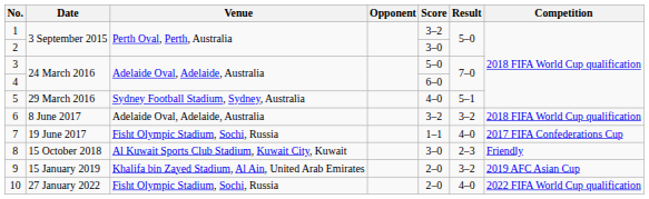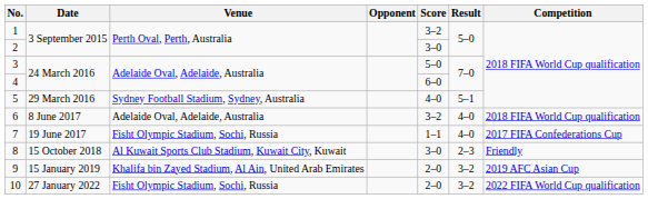 <table class="wikitable sortable">
 <tr>
 <th scope="col">No.</th>
 <th scope="col">Date</th>
 <th scope="col">Venue</th>
 <th scope="col">Opponent</th>
 <th scope="col">Score</th>
 <th scope="col">Result</th>
 <th scope="col">Competition</th>
 </tr>
 <tr>
 <td align="center">1</td>
 <td rowspan="2">3 September 2015</td>
 <td rowspan="2"><a href='#'>Perth Oval</a>, <a href='#'>Perth</a>, Australia</td>
 <td rowspan="2"></td>
 <td align="center">3–2</td>
 <td align=center rowspan="2">5–0</td>
 <td rowspan="5"><a href='#'>2018 FIFA World Cup qualification</a></td>
 </tr>
 <tr>
 <td align="center">2</td>
 <td align="center">3–0</td>
 </tr>
 <tr>
 <td align="center">3</td>
 <td rowspan="2">24 March 2016</td>
 <td rowspan="2"><a href='#'>Adelaide Oval</a>, <a href='#'>Adelaide</a>, Australia</td>
 <td rowspan="2"></td>
 <td align="center">5–0</td>
 <td align=center rowspan="2">7–0</td>
 </tr>
 <tr>
 <td align="center">4</td>
 <td align="center">6–0</td>
 </tr>
 <tr>
 <td align="center">5</td>
 <td>29 March 2016</td>
 <td><a href='#'>Sydney Football Stadium</a>, <a href='#'>Sydney</a>, Australia</td>
 <td></td>
 <td align="center">4–0</td>
 <td align="center">5–1</td>
 </tr>
 <tr>
 <td align="center">6</td>
 <td>8 June 2017</td>
 <td>Adelaide Oval, Adelaide, Australia</td>
 <td></td>
 <td align="center">3–2</td>
-<td align="center">3–2</td>
+<td align="center">4–0</td>
 <td><a href='#'>2018 FIFA World Cup qualification</a></td>
 </tr>
 <tr>
 <td align="center">7</td>
 <td>19 June 2017</td>
 <td><a href='#'>Fisht Olympic Stadium</a>, <a href='#'>Sochi</a>, Russia</td>
 <td></td>
 <td align="center">1–1</td>
 <td align="center">4–0</td>
 <td><a href='#'>2017 FIFA Confederations Cup</a></td>
 </tr>
 <tr>
 <td align="center">8</td>
 <td>15 October 2018</td>
 <td><a href='#'>Al Kuwait Sports Club Stadium</a>, <a href='#'>Kuwait City</a>, Kuwait</td>
 <td></td>
 <td align="center">3–0</td>
 <td align="center">2–3</td>
 <td><a href='#'>Friendly</a></td>
 </tr>
 <tr>
 <td align="center">9</td>
 <td>15 January 2019</td>
 <td><a href='#'>Khalifa bin Zayed Stadium</a>, <a href='#'>Al Ain</a>, United Arab Emirates</td>
 <td></td>
 <td align="center">2–0</td>
 <td align="center">3–2</td>
 <td><a href='#'>2019 AFC Asian Cup</a></td>
 </tr>
 <tr>
 <td align="center">10</td>
 <td>27 January 2022</td>
 <td><a href='#'>Fisht Olympic Stadium</a>, <a href='#'>Sochi</a>, Russia</td>
 <td></td>
 <td align="center">2–0</td>
-<td align="center">4–0</td>
+<td align="center">3–2</td>
 <td><a href='#'>2022 FIFA World Cup qualification</a></td>
 </tr>
 </table>
